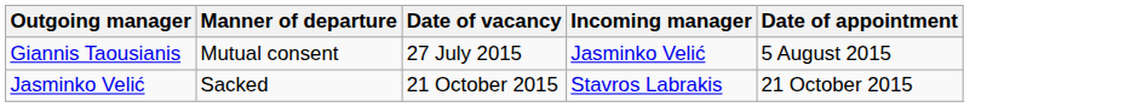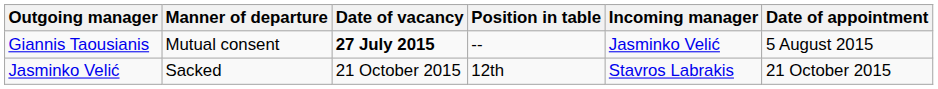 <table class="wikitable">
 <tr>
 <th>Outgoing manager</th>
 <th>Manner of departure</th>
 <th>Date of vacancy</th>
+<th>Position in table</th>
 <th>Incoming manager</th>
 <th>Date of appointment</th>
 </tr>
 <tr>
 <td> <a href='#'>Giannis Taousianis</a></td>
 <td>Mutual consent</td>
-<td>27 July 2015</td>
+<td><strong>27 July 2015</strong></td>
+<td>--</td>
 <td> <a href='#'>Jasminko Velić</a></td>
 <td>5 August 2015</td>
 </tr>
 <tr>
 <td> <a href='#'>Jasminko Velić</a></td>
 <td>Sacked</td>
 <td>21 October 2015</td>
+<td>12th</td>
 <td> <a href='#'>Stavros Labrakis</a></td>
 <td>21 October 2015</td>
 </tr>
 </table>
